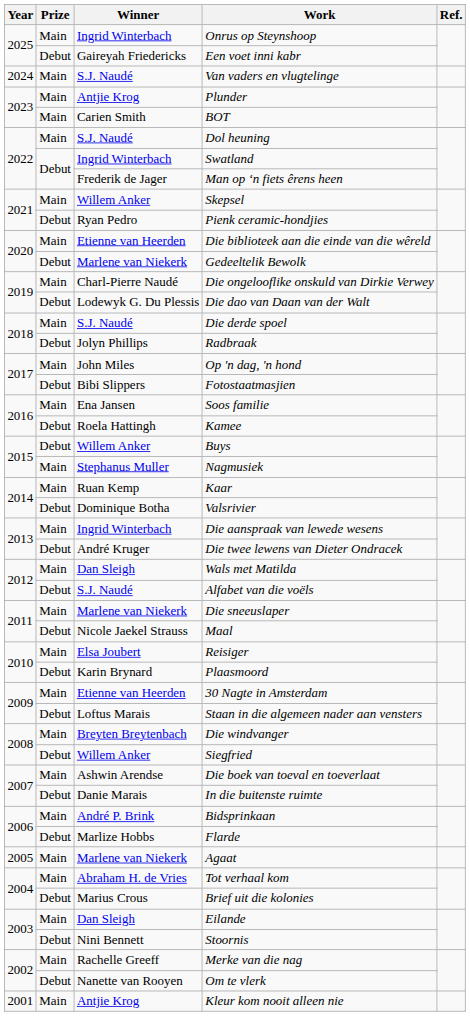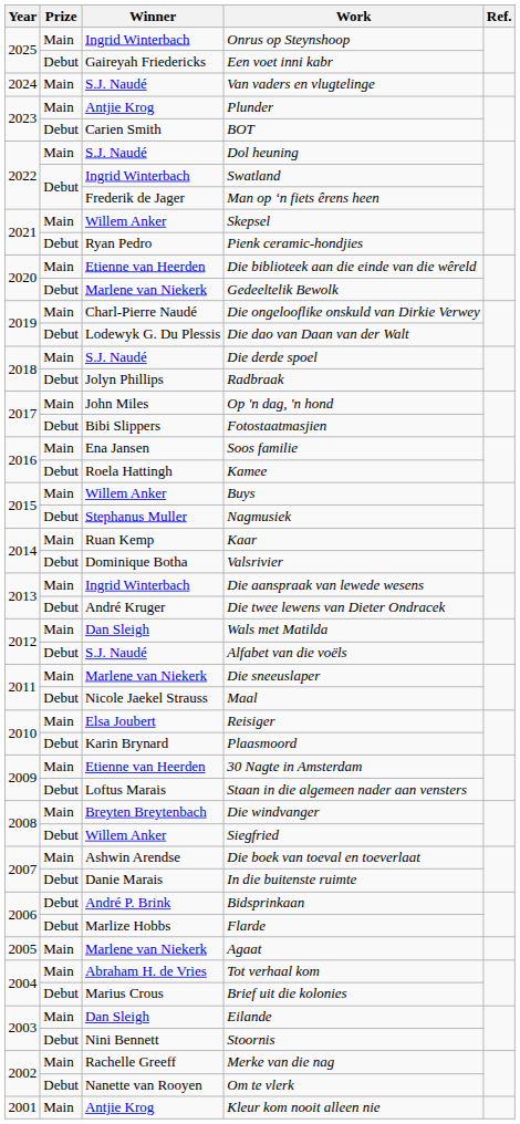 <table class="wikitable sortable">
 <tr>
 <th>Year</th>
 <th>Prize</th>
 <th>Winner</th>
 <th>Work</th>
 <th>Ref.</th>
 </tr>
 <tr>
 <td rowspan= "2">2025</td>
 <td>Main</td>
 <td><a href='#'>Ingrid Winterbach</a></td>
 <td><em>Onrus op Steynshoop</em></td>
 <td rowspan= "2"></td>
 </tr>
 <tr>
 <td>Debut</td>
 <td>Gaireyah Friedericks</td>
 <td><em>Een voet inni kabr</em></td>
 </tr>
 <tr>
 <td>2024</td>
 <td>Main</td>
 <td><a href='#'>S.J. Naudé</a></td>
 <td><em>Van vaders en vlugtelinge</em></td>
 <td></td>
 </tr>
 <tr>
 <td rowspan= "2">2023</td>
 <td>Main</td>
 <td><a href='#'>Antjie Krog</a></td>
 <td><em>Plunder</em></td>
 <td rowspan= "2"></td>
 </tr>
 <tr>
-<td>Main</td>
+<td>Debut</td>
 <td>Carien Smith</td>
 <td><em>BOT</em></td>
 </tr>
 <tr>
 <td rowspan= "3">2022</td>
 <td>Main</td>
 <td><a href='#'>S.J. Naudé</a></td>
 <td><em>Dol heuning</em></td>
 <td rowspan= "3"></td>
 </tr>
 <tr>
 <td rowspan= "2">Debut</td>
 <td><a href='#'>Ingrid Winterbach</a></td>
 <td><em>Swatland</em></td>
 </tr>
 <tr>
 <td>Frederik de Jager</td>
 <td><em>Man op ‘n fiets êrens heen</em></td>
 </tr>
 <tr>
 <td rowspan="2">2021</td>
 <td>Main</td>
 <td><a href='#'>Willem Anker</a></td>
 <td><em>Skepsel</em></td>
 <td rowspan="2"></td>
 </tr>
 <tr>
 <td>Debut</td>
 <td>Ryan Pedro</td>
 <td><em>Pienk ceramic-hondjies</em></td>
 </tr>
 <tr>
 <td rowspan="2">2020</td>
 <td>Main</td>
 <td><a href='#'>Etienne van Heerden</a></td>
 <td><em>Die biblioteek aan die einde van die wêreld</em></td>
 <td rowspan="2"></td>
 </tr>
 <tr>
 <td>Debut</td>
 <td><a href='#'>Marlene van Niekerk</a></td>
 <td><em>Gedeeltelik Bewolk</em></td>
 </tr>
 <tr>
 <td rowspan="2">2019</td>
 <td>Main</td>
 <td>Charl-Pierre Naudé</td>
 <td><em>Die ongelooflike onskuld van Dirkie Verwey</em></td>
 <td rowspan="2"></td>
 </tr>
 <tr>
 <td>Debut</td>
 <td>Lodewyk G. Du Plessis</td>
 <td><em>Die dao van Daan van der Walt</em></td>
 </tr>
 <tr>
 <td rowspan="2">2018</td>
 <td>Main</td>
 <td><a href='#'>S.J. Naudé</a></td>
 <td><em>Die derde spoel</em></td>
 <td rowspan="2"></td>
 </tr>
 <tr>
 <td>Debut</td>
 <td>Jolyn Phillips</td>
 <td><em>Radbraak</em></td>
 </tr>
 <tr>
 <td rowspan="2">2017</td>
 <td>Main</td>
 <td>John Miles</td>
 <td><em>Op 'n dag, 'n hond</em></td>
 <td rowspan="2"></td>
 </tr>
 <tr>
 <td>Debut</td>
 <td>Bibi Slippers</td>
 <td><em>Fotostaatmasjien</em></td>
 </tr>
 <tr>
 <td rowspan="2">2016</td>
 <td>Main</td>
 <td>Ena Jansen</td>
 <td><em>Soos familie</em></td>
 <td rowspan="2"></td>
 </tr>
 <tr>
 <td>Debut</td>
 <td>Roela Hattingh</td>
 <td><em>Kamee</em></td>
 </tr>
 <tr>
 <td rowspan="2">2015</td>
-<td>Debut</td>
+<td>Main</td>
 <td><a href='#'>Willem Anker</a></td>
 <td><em>Buys</em></td>
 <td rowspan="2"></td>
 </tr>
 <tr>
-<td>Main</td>
+<td>Debut</td>
 <td><a href='#'>Stephanus Muller</a></td>
 <td><em>Nagmusiek</em></td>
 </tr>
 <tr>
 <td rowspan="2">2014</td>
 <td>Main</td>
 <td>Ruan Kemp</td>
 <td><em>Kaar</em></td>
 <td rowspan="2"></td>
 </tr>
 <tr>
 <td>Debut</td>
 <td>Dominique Botha</td>
 <td><em>Valsrivier</em></td>
 </tr>
 <tr>
 <td rowspan="2">2013</td>
 <td>Main</td>
 <td><a href='#'>Ingrid Winterbach</a></td>
 <td><em>Die aanspraak van lewede wesens</em></td>
 <td rowspan="2"></td>
 </tr>
 <tr>
 <td>Debut</td>
 <td>André Kruger</td>
 <td><em>Die twee lewens van Dieter Ondracek</em></td>
 </tr>
 <tr>
 <td rowspan="2">2012</td>
 <td>Main</td>
 <td><a href='#'>Dan Sleigh</a></td>
 <td><em>Wals met Matilda</em></td>
 <td rowspan="2"></td>
 </tr>
 <tr>
 <td>Debut</td>
 <td><a href='#'>S.J. Naudé</a></td>
 <td><em>Alfabet van die voëls</em></td>
 </tr>
 <tr>
 <td rowspan="2">2011</td>
 <td>Main</td>
 <td><a href='#'>Marlene van Niekerk</a></td>
 <td><em>Die sneeuslaper</em></td>
 <td rowspan="2"></td>
 </tr>
 <tr>
 <td>Debut</td>
 <td>Nicole Jaekel Strauss</td>
 <td><em>Maal</em></td>
 </tr>
 <tr>
 <td rowspan="2">2010</td>
 <td>Main</td>
 <td><a href='#'>Elsa Joubert</a></td>
 <td><em>Reisiger</em></td>
 <td rowspan="2"></td>
 </tr>
 <tr>
 <td>Debut</td>
 <td>Karin Brynard</td>
 <td><em>Plaasmoord</em></td>
 </tr>
 <tr>
 <td rowspan="2">2009</td>
 <td>Main</td>
 <td><a href='#'>Etienne van Heerden</a></td>
 <td><em>30 Nagte in Amsterdam</em></td>
 <td rowspan="2"></td>
 </tr>
 <tr>
 <td>Debut</td>
 <td>Loftus Marais</td>
 <td><em>Staan in die algemeen nader aan vensters</em></td>
 </tr>
 <tr>
 <td rowspan="2">2008</td>
 <td>Main</td>
 <td><a href='#'>Breyten Breytenbach</a></td>
 <td><em>Die windvanger</em></td>
 <td rowspan="2"></td>
 </tr>
 <tr>
 <td>Debut</td>
 <td><a href='#'>Willem Anker</a></td>
 <td><em>Siegfried</em></td>
 </tr>
 <tr>
 <td rowspan="2">2007</td>
 <td>Main</td>
 <td>Ashwin Arendse</td>
 <td><em>Die boek van toeval en toeverlaat</em></td>
 <td rowspan="2"></td>
 </tr>
 <tr>
 <td>Debut</td>
 <td>Danie Marais</td>
 <td><em>In die buitenste ruimte</em></td>
 </tr>
 <tr>
 <td rowspan="2">2006</td>
-<td>Main</td>
+<td>Debut</td>
 <td><a href='#'>André P. Brink</a></td>
 <td><em>Bidsprinkaan</em></td>
 <td rowspan="2"></td>
 </tr>
 <tr>
 <td>Debut</td>
 <td>Marlize Hobbs</td>
 <td><em>Flarde</em></td>
 </tr>
 <tr>
 <td>2005</td>
 <td>Main</td>
 <td><a href='#'>Marlene van Niekerk</a></td>
 <td><em>Agaat</em></td>
 <td></td>
 </tr>
 <tr>
 <td rowspan="2">2004</td>
 <td>Main</td>
 <td><a href='#'>Abraham H. de Vries</a></td>
 <td><em>Tot verhaal kom</em></td>
 <td rowspan="2"></td>
 </tr>
 <tr>
 <td>Debut</td>
 <td>Marius Crous</td>
 <td><em>Brief uit die kolonies</em></td>
 </tr>
 <tr>
 <td rowspan="2">2003</td>
 <td>Main</td>
 <td><a href='#'>Dan Sleigh</a></td>
 <td><em>Eilande</em></td>
 <td rowspan="2"></td>
 </tr>
 <tr>
 <td>Debut</td>
 <td>Nini Bennett</td>
 <td><em>Stoornis</em></td>
 </tr>
 <tr>
 <td rowspan="2">2002</td>
 <td>Main</td>
 <td>Rachelle Greeff</td>
 <td><em>Merke van die nag</em></td>
 <td rowspan="2"></td>
 </tr>
 <tr>
 <td>Debut</td>
 <td>Nanette van Rooyen</td>
 <td><em>Om te vlerk</em></td>
 </tr>
 <tr>
 <td>2001</td>
 <td>Main</td>
 <td><a href='#'>Antjie Krog</a></td>
 <td><em>Kleur kom nooit alleen nie</em></td>
 <td></td>
 </tr>
 </table>
